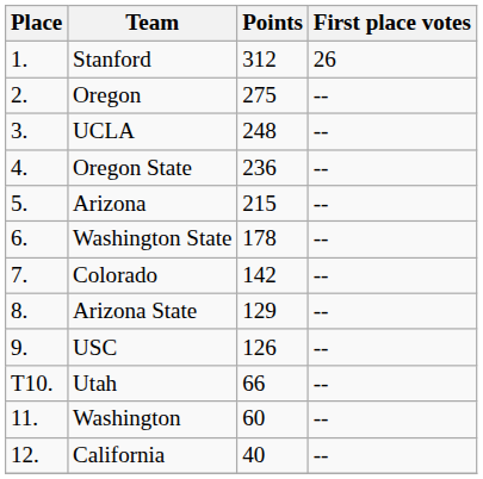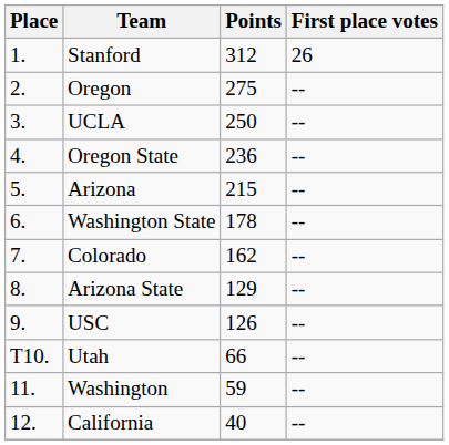 <table class="wikitable">
 <tr>
 <th>Place</th>
 <th>Team</th>
 <th>Points</th>
 <th>First place votes</th>
 </tr>
 <tr>
 <td>1.</td>
 <td ! style=>Stanford</td>
 <td>312</td>
 <td>26</td>
 </tr>
 <tr>
 <td>2.</td>
 <td ! style=>Oregon</td>
 <td>275</td>
 <td>--</td>
 </tr>
 <tr>
 <td>3.</td>
 <td ! style=>UCLA</td>
-<td>248</td>
+<td>250</td>
 <td>--</td>
 </tr>
 <tr>
 <td>4.</td>
 <td ! style=>Oregon State</td>
 <td>236</td>
 <td>--</td>
 </tr>
 <tr>
 <td>5.</td>
 <td ! style=>Arizona</td>
 <td>215</td>
 <td>--</td>
 </tr>
 <tr>
 <td>6.</td>
 <td ! style=>Washington State</td>
 <td>178</td>
 <td>--</td>
 </tr>
 <tr>
 <td>7.</td>
 <td ! style=>Colorado</td>
-<td>142</td>
+<td>162</td>
 <td>--</td>
 </tr>
 <tr>
 <td>8.</td>
 <td ! style=>Arizona State</td>
 <td>129</td>
 <td>--</td>
 </tr>
 <tr>
 <td>9.</td>
 <td ! style=>USC</td>
 <td>126</td>
 <td>--</td>
 </tr>
 <tr>
 <td>T10.</td>
 <td ! style=>Utah</td>
 <td>66</td>
 <td>--</td>
 </tr>
 <tr>
 <td>11.</td>
 <td ! style=>Washington</td>
-<td>60</td>
+<td>59</td>
 <td>--</td>
 </tr>
 <tr>
 <td>12.</td>
 <td ! style=>California</td>
 <td>40</td>
 <td>--</td>
 </tr>
 <tr>
 </tr>
 </table>
